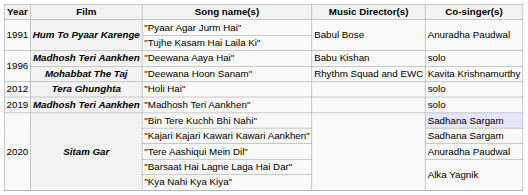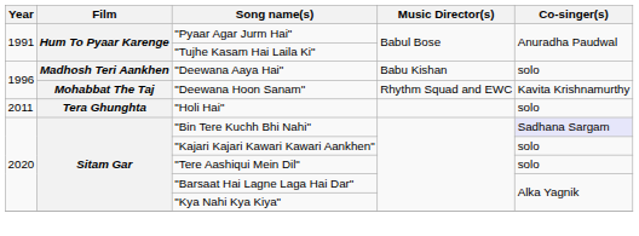 <table class="wikitable sortable">
 <tr>
 <th>Year</th>
 <th>Film</th>
 <th>Song name(s)</th>
 <th>Music Director(s)</th>
 <th>Co-singer(s)</th>
 </tr>
 <tr>
 <td rowspan=2>1991</td>
 <th rowspan=2><em>Hum To Pyaar Karenge</em></th>
 <td>"Pyaar Agar Jurm Hai"</td>
 <td rowspan=2>Babul Bose</td>
 <td rowspan=2>Anuradha Paudwal</td>
 </tr>
 <tr>
 <td>"Tujhe Kasam Hai Laila Ki"</td>
 </tr>
 <tr>
 <td rowspan=2>1996</td>
 <th><em>Madhosh Teri Aankhen</em></th>
 <td>"Deewana Aaya Hai"</td>
 <td>Babu Kishan</td>
 <td>solo</td>
 </tr>
 <tr>
 <th><em>Mohabbat The Taj</em></th>
 <td>"Deewana Hoon Sanam"</td>
 <td>Rhythm Squad and EWC</td>
 <td>Kavita Krishnamurthy</td>
 </tr>
 <tr>
-<td>2012</td>
+<td>2011</td>
 <th><em>Tera Ghunghta</em></th>
 <td>"Holi Hai"</td>
-<td></td>
-<td>solo</td>
-</tr>
-<tr>
-<td>2019</td>
-<th><em>Madhosh Teri Aankhen</em></th>
-<td>"Madhosh Teri Aankhen"</td>
 <td></td>
 <td>solo</td>
 </tr>
 <tr>
 <td rowspan=5>2020</td>
 <th rowspan=5><em>Sitam Gar</em></th>
 <td>"Bin Tere Kuchh Bhi Nahi"</td>
 <td rowspan=5></td>
 <td style="background: lavender;">Sadhana Sargam</td>
 </tr>
 <tr>
 <td>"Kajari Kajari Kawari Kawari Aankhen"</td>
-<td>Sadhana Sargam</td>
+<td>solo</td>
 </tr>
 <tr>
 <td>"Tere Aashiqui Mein Dil"</td>
-<td>Anuradha Paudwal</td>
+<td>solo</td>
 </tr>
 <tr>
 <td>"Barsaat Hai Lagne Laga Hai Dar"</td>
 <td rowspan=2>Alka Yagnik</td>
 </tr>
 <tr>
 <td>"Kya Nahi Kya Kiya"</td>
 </tr>
 <tr>
 </tr>
 </table>
